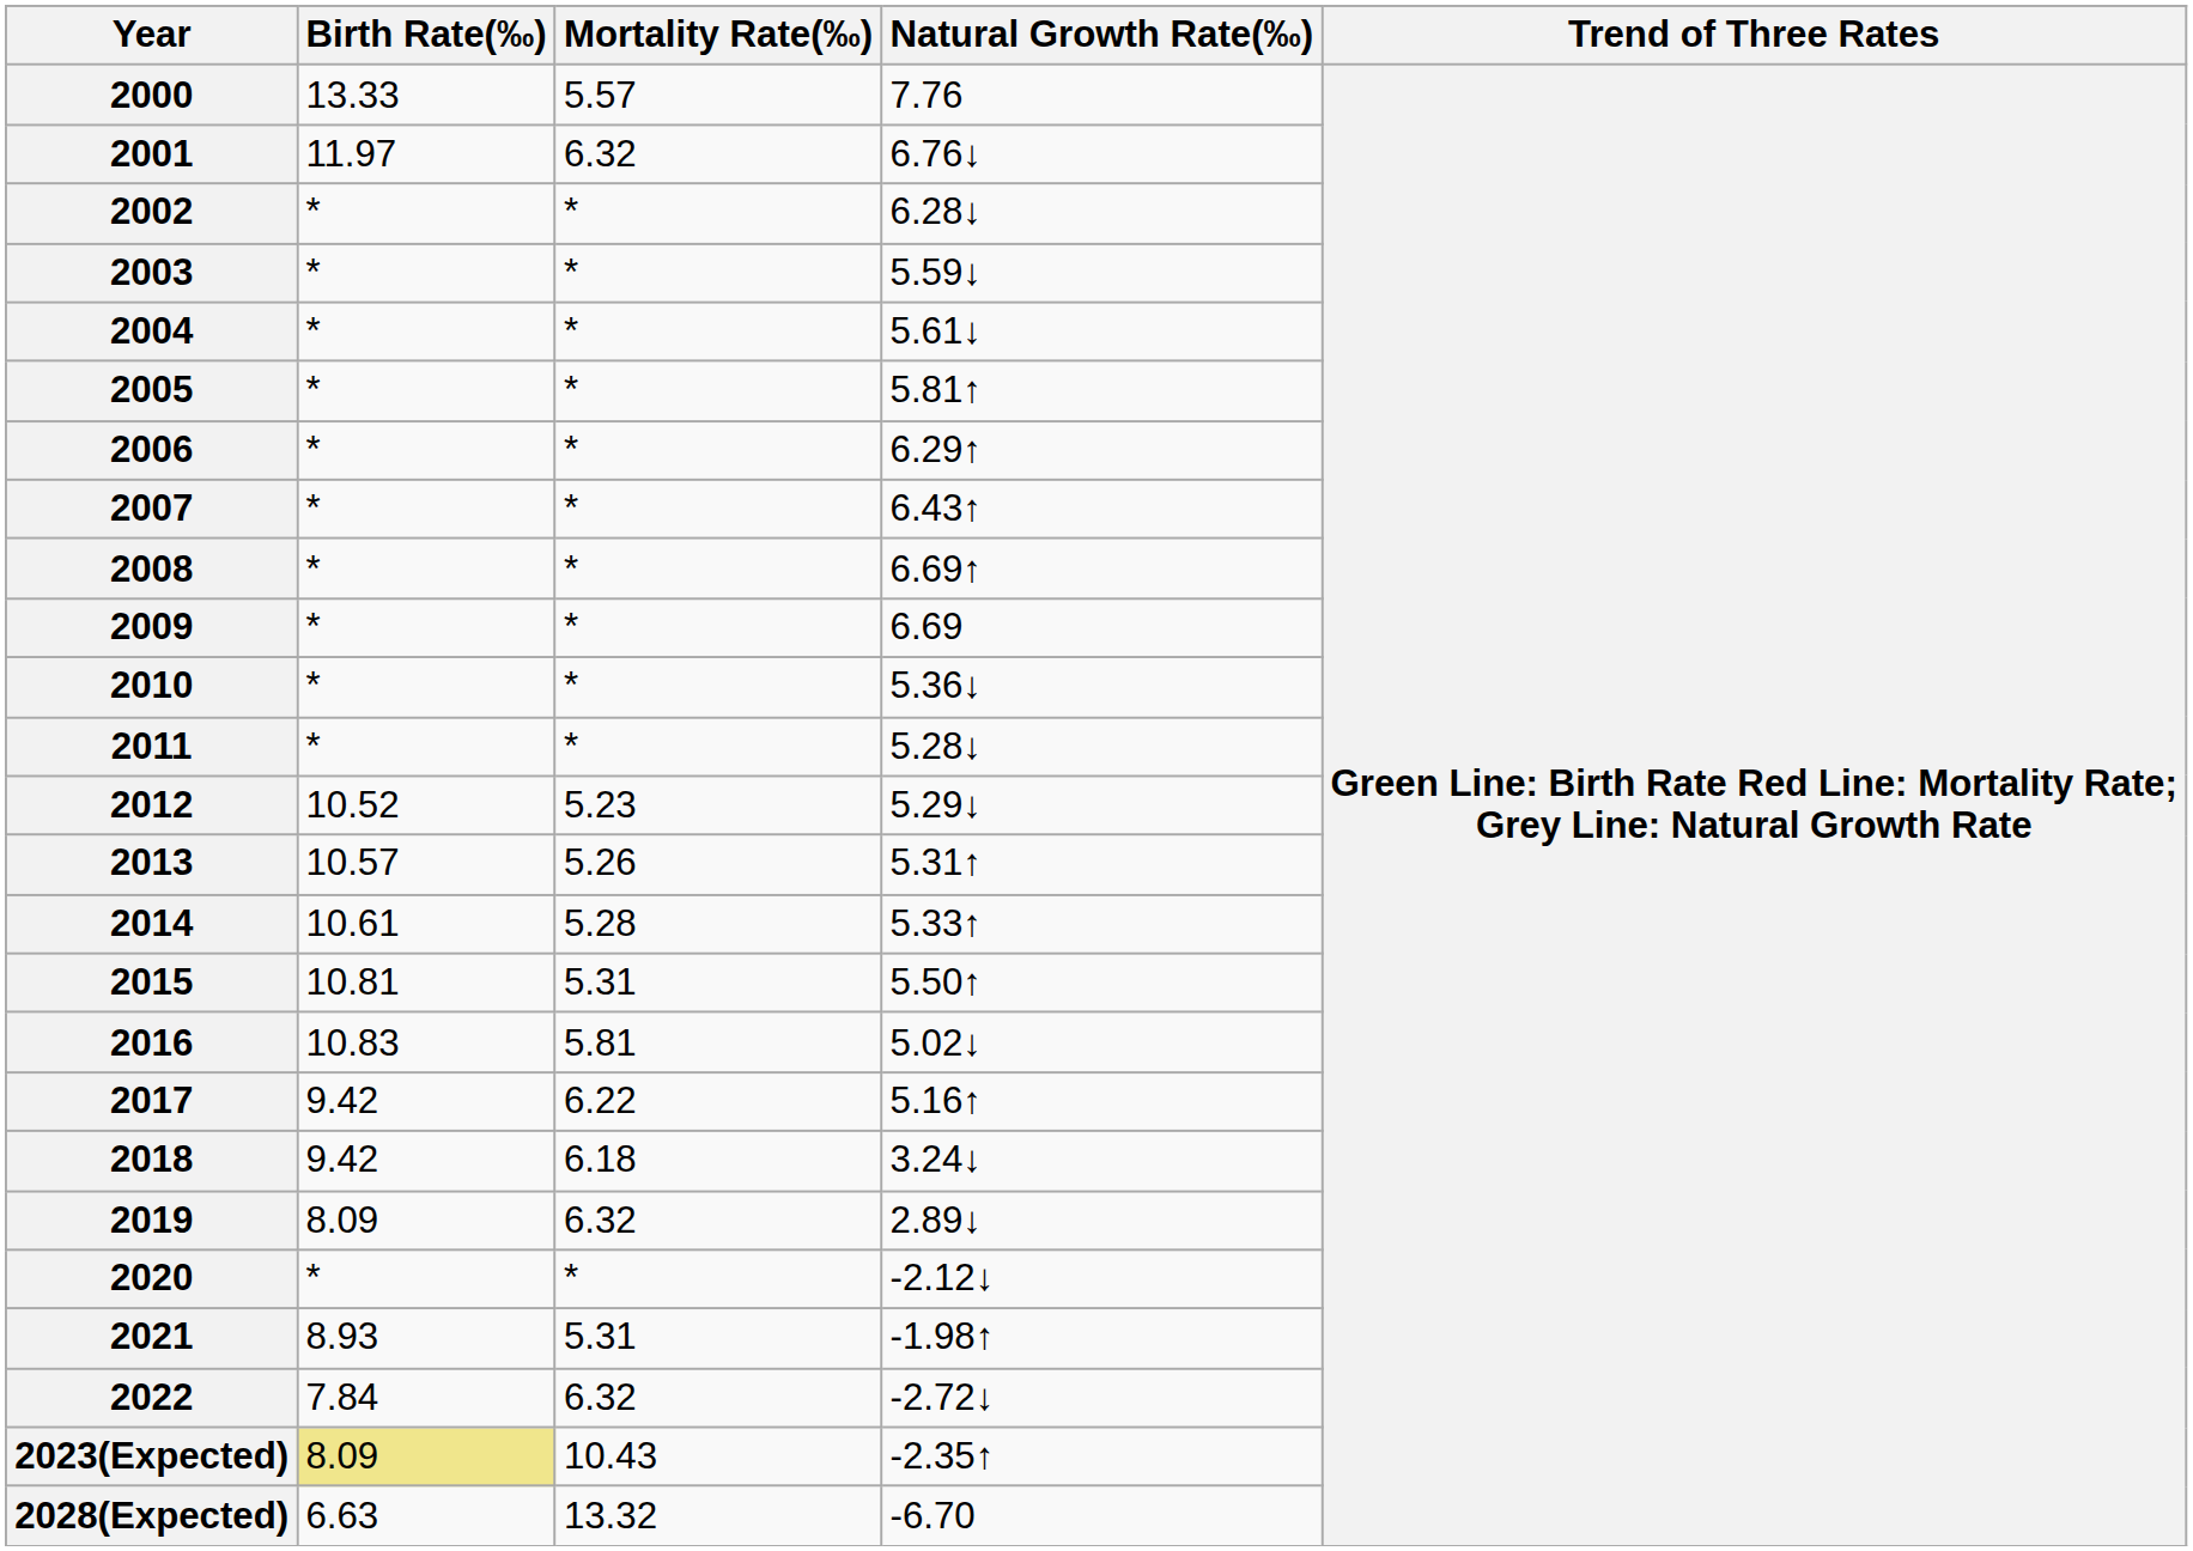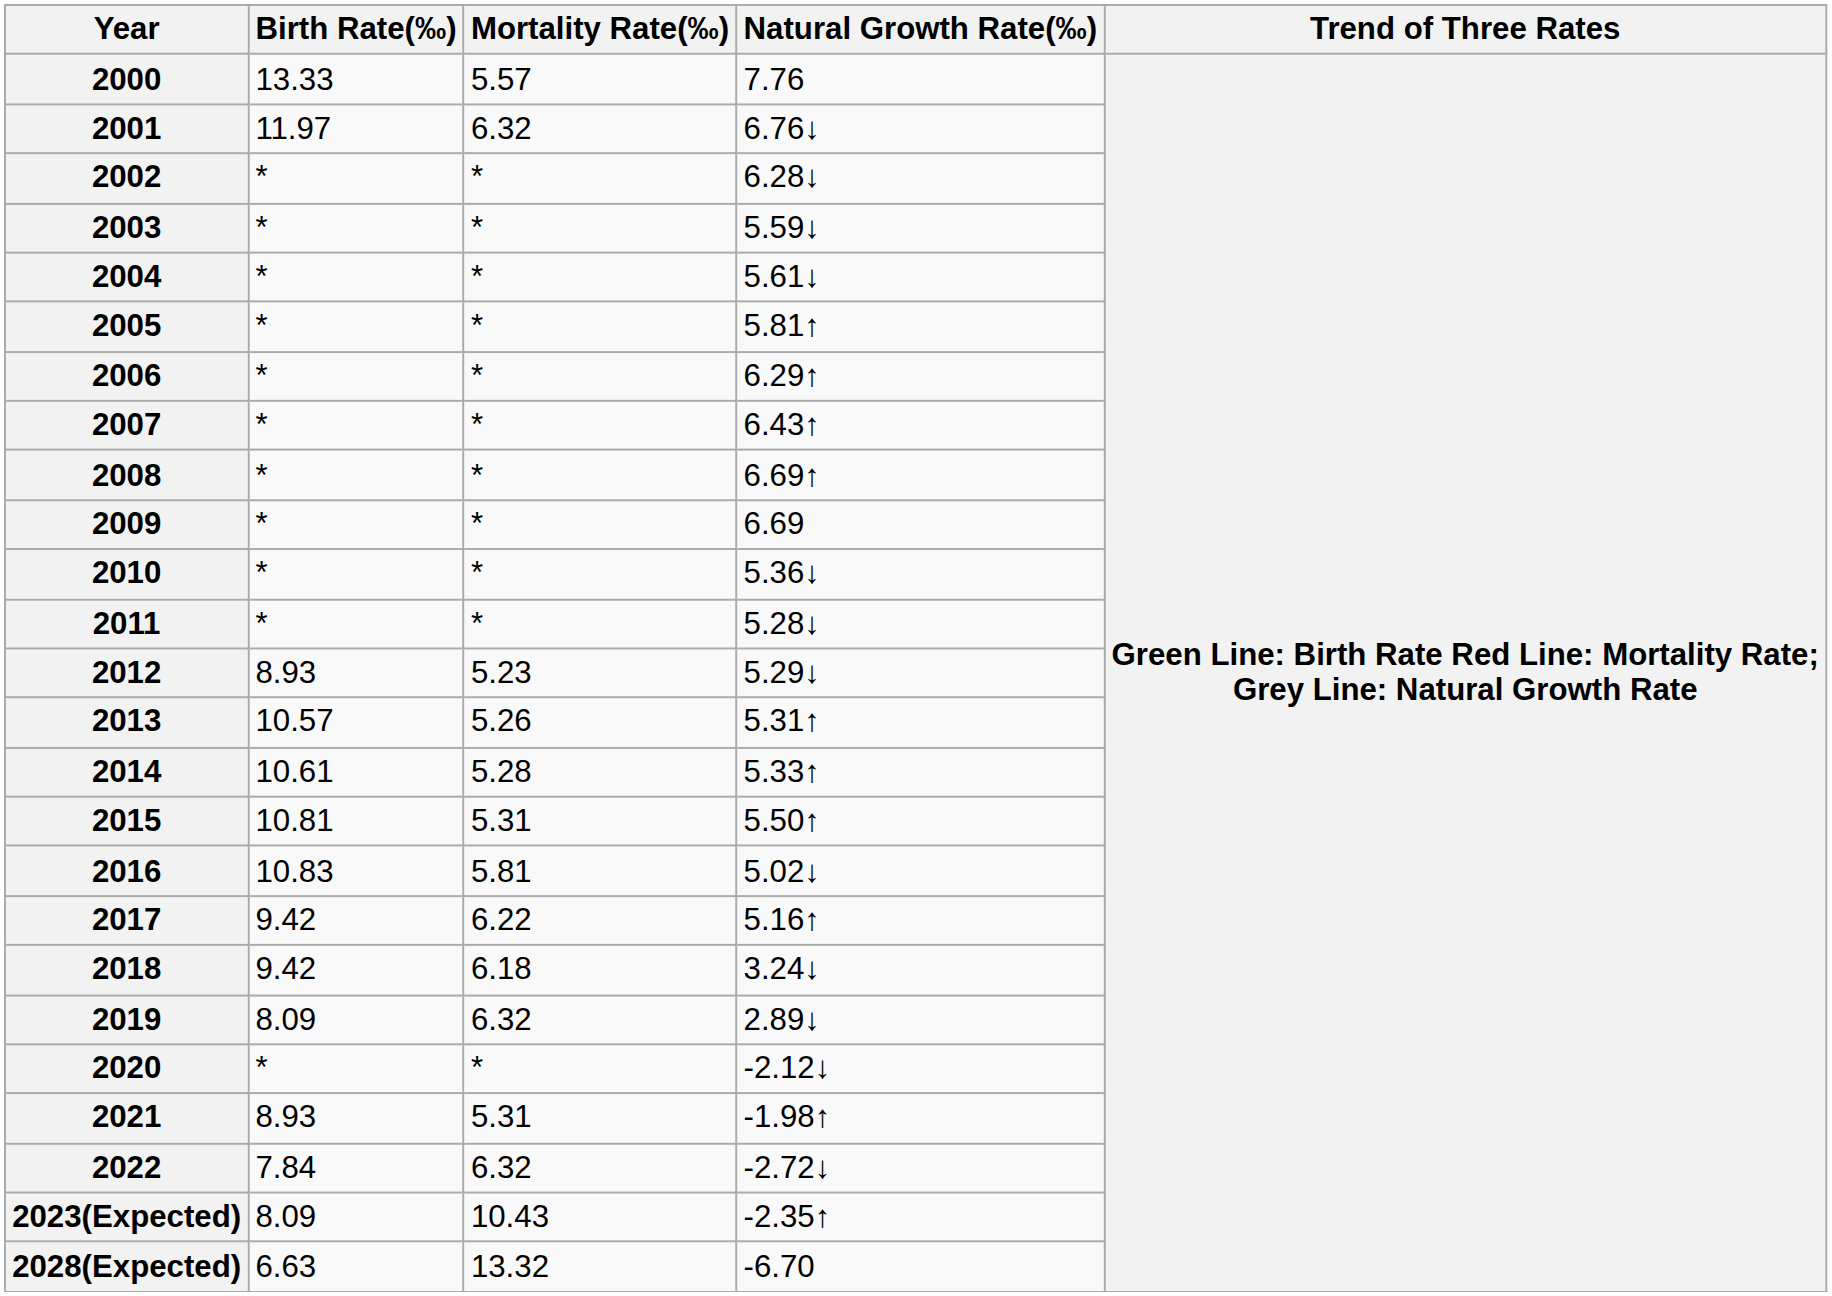 <table class="wikitable mw-collapsible">
 <tr>
 <th>Year</th>
 <th>Birth Rate(‰)</th>
 <th>Mortality Rate(‰)</th>
 <th>Natural Growth Rate(‰)</th>
 <th>Trend of Three Rates</th>
 </tr>
 <tr>
 <th>2000</th>
 <td>13.33</td>
 <td>5.57</td>
 <td>7.76</td>
 <th rowspan="25">Green Line: Birth Rate Red Line: Mortality Rate;<br>Grey Line: Natural Growth Rate</th>
 </tr>
 <tr>
 <th>2001</th>
 <td>11.97</td>
 <td>6.32</td>
 <td>6.76↓</td>
 </tr>
 <tr>
 <th>2002</th>
 <td>*</td>
 <td>*</td>
 <td>6.28↓</td>
 </tr>
 <tr>
 <th>2003</th>
 <td>*</td>
 <td>*</td>
 <td>5.59↓</td>
 </tr>
 <tr>
 <th>2004</th>
 <td>*</td>
 <td>*</td>
 <td>5.61↓</td>
 </tr>
 <tr>
 <th>2005</th>
 <td>*</td>
 <td>*</td>
 <td>5.81↑</td>
 </tr>
 <tr>
 <th>2006</th>
 <td>*</td>
 <td>*</td>
 <td>6.29↑</td>
 </tr>
 <tr>
 <th>2007</th>
 <td>*</td>
 <td>*</td>
 <td>6.43↑</td>
 </tr>
 <tr>
 <th>2008</th>
 <td>*</td>
 <td>*</td>
 <td>6.69↑</td>
 </tr>
 <tr>
 <th>2009</th>
 <td>*</td>
 <td>*</td>
 <td>6.69</td>
 </tr>
 <tr>
 <th>2010</th>
 <td>*</td>
 <td>*</td>
 <td>5.36↓</td>
 </tr>
 <tr>
 <th>2011</th>
 <td>*</td>
 <td>*</td>
 <td>5.28↓</td>
 </tr>
 <tr>
 <th>2012</th>
-<td>10.52</td>
+<td>8.93</td>
 <td>5.23</td>
 <td>5.29↓</td>
 </tr>
 <tr>
 <th>2013</th>
 <td>10.57</td>
 <td>5.26</td>
 <td>5.31↑</td>
 </tr>
 <tr>
 <th>2014</th>
 <td>10.61</td>
 <td>5.28</td>
 <td>5.33↑</td>
 </tr>
 <tr>
 <th>2015</th>
 <td>10.81</td>
 <td>5.31</td>
 <td>5.50↑</td>
 </tr>
 <tr>
 <th>2016</th>
 <td>10.83</td>
 <td>5.81</td>
 <td>5.02↓</td>
 </tr>
 <tr>
 <th>2017</th>
 <td>9.42</td>
 <td>6.22</td>
 <td>5.16↑</td>
 </tr>
 <tr>
 <th>2018</th>
 <td>9.42</td>
 <td>6.18</td>
 <td>3.24↓</td>
 </tr>
 <tr>
 <th>2019</th>
 <td>8.09</td>
 <td>6.32</td>
 <td>2.89↓</td>
 </tr>
 <tr>
 <th>2020</th>
 <td>*</td>
 <td>*</td>
 <td>-2.12↓</td>
 </tr>
 <tr>
 <th>2021</th>
 <td>8.93</td>
 <td>5.31</td>
 <td>-1.98↑</td>
 </tr>
 <tr>
 <th>2022</th>
 <td>7.84</td>
 <td>6.32</td>
 <td>-2.72↓</td>
 </tr>
 <tr>
 <th>2023(Expected)</th>
-<td style="background: khaki;">8.09</td>
+<td>8.09</td>
 <td>10.43</td>
 <td>-2.35↑</td>
 </tr>
 <tr>
 <th>2028(Expected)</th>
 <td>6.63</td>
 <td>13.32</td>
 <td>-6.70</td>
 </tr>
 </table>
